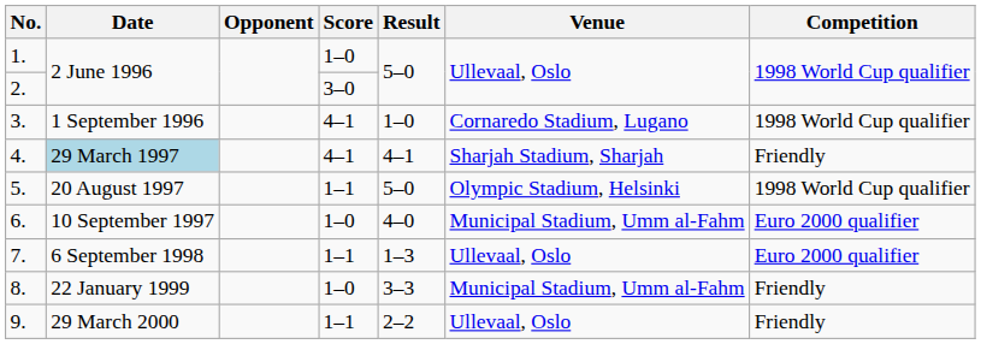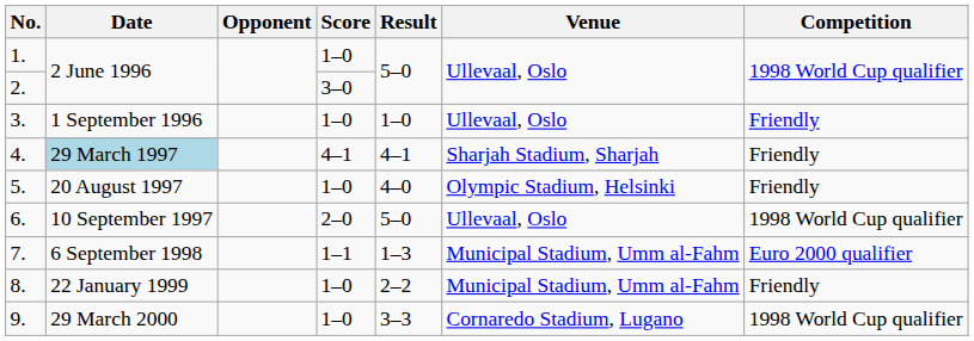 <table class="wikitable sortable">
 <tr>
 <th>No.</th>
 <th>Date</th>
 <th>Opponent</th>
 <th>Score</th>
 <th>Result</th>
 <th>Venue</th>
 <th>Competition</th>
 </tr>
 <tr>
 <td>1.</td>
 <td rowspan="2">2 June 1996</td>
 <td rowspan="2"></td>
 <td>1–0</td>
 <td rowspan="2">5–0</td>
 <td rowspan="2"><a href='#'>Ullevaal</a>, <a href='#'>Oslo</a></td>
 <td rowspan="2"><a href='#'>1998 World Cup qualifier</a></td>
 </tr>
 <tr>
 <td>2.</td>
 <td>3–0</td>
 </tr>
 <tr>
 <td>3.</td>
 <td>1 September 1996</td>
 <td></td>
-<td>4–1</td>
 <td>1–0</td>
-<td><a href='#'>Cornaredo Stadium</a>, <a href='#'>Lugano</a></td>
-<td>1998 World Cup qualifier</td>
+<td>1–0</td>
+<td><a href='#'>Ullevaal</a>, <a href='#'>Oslo</a></td>
+<td><a href='#'>Friendly</a></td>
 </tr>
 <tr>
 <td>4.</td>
 <td style="background: lightblue;">29 March 1997</td>
 <td></td>
 <td>4–1</td>
 <td>4–1</td>
 <td><a href='#'>Sharjah Stadium</a>, <a href='#'>Sharjah</a></td>
 <td>Friendly</td>
 </tr>
 <tr>
 <td>5.</td>
 <td>20 August 1997</td>
 <td></td>
-<td>1–1</td>
-<td>5–0</td>
+<td>1–0</td>
+<td>4–0</td>
 <td><a href='#'>Olympic Stadium</a>, <a href='#'>Helsinki</a></td>
-<td>1998 World Cup qualifier</td>
+<td>Friendly</td>
 </tr>
 <tr>
 <td>6.</td>
 <td>10 September 1997</td>
 <td></td>
-<td>1–0</td>
-<td>4–0</td>
-<td><a href='#'>Municipal Stadium</a>, <a href='#'>Umm al-Fahm</a></td>
-<td><a href='#'>Euro 2000 qualifier</a></td>
+<td>2–0</td>
+<td>5–0</td>
+<td><a href='#'>Ullevaal</a>, <a href='#'>Oslo</a></td>
+<td>1998 World Cup qualifier</td>
 </tr>
 <tr>
 <td>7.</td>
 <td>6 September 1998</td>
 <td></td>
 <td>1–1</td>
 <td>1–3</td>
-<td><a href='#'>Ullevaal</a>, <a href='#'>Oslo</a></td>
+<td><a href='#'>Municipal Stadium</a>, <a href='#'>Umm al-Fahm</a></td>
 <td><a href='#'>Euro 2000 qualifier</a></td>
 </tr>
 <tr>
 <td>8.</td>
 <td>22 January 1999</td>
 <td></td>
 <td>1–0</td>
-<td>3–3</td>
+<td>2–2</td>
 <td><a href='#'>Municipal Stadium</a>, <a href='#'>Umm al-Fahm</a></td>
 <td>Friendly</td>
 </tr>
 <tr>
 <td>9.</td>
 <td>29 March 2000</td>
 <td></td>
-<td>1–1</td>
-<td>2–2</td>
-<td><a href='#'>Ullevaal</a>, <a href='#'>Oslo</a></td>
-<td>Friendly</td>
+<td>1–0</td>
+<td>3–3</td>
+<td><a href='#'>Cornaredo Stadium</a>, <a href='#'>Lugano</a></td>
+<td>1998 World Cup qualifier</td>
 </tr>
 </table>
